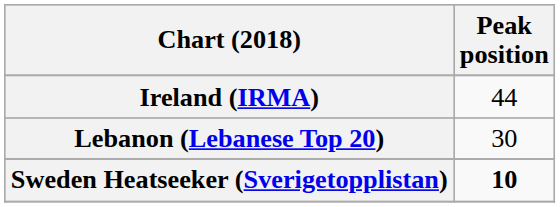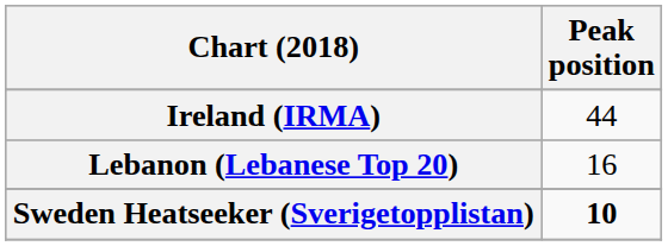 <table class="wikitable sortable plainrowheaders" style="text-align:center">
 <tr>
 <th scope="col">Chart (2018)</th>
 <th scope="col">Peak<br> position</th>
 </tr>
 <tr>
 </tr>
 <tr>
 </tr>
 <tr>
 </tr>
 <tr>
 </tr>
 <tr>
 <th scope="row">Ireland (<a href='#'>IRMA</a>)</th>
 <td>44</td>
 </tr>
 <tr>
 <th scope="row">Lebanon (<a href='#'>Lebanese Top 20</a>)</th>
-<td>30</td>
+<td>16</td>
 </tr>
 <tr>
 </tr>
 <tr>
 </tr>
 <tr>
 <th scope="row">Sweden Heatseeker (<a href='#'>Sverigetopplistan</a>)</th>
 <td><strong>10</strong></td>
 </tr>
 <tr>
 </tr>
 <tr>
 </tr>
 </table>
